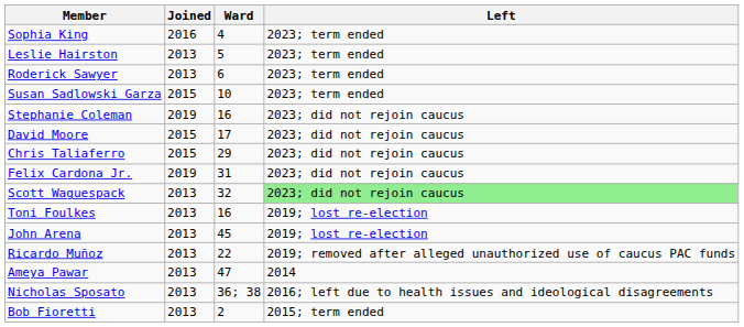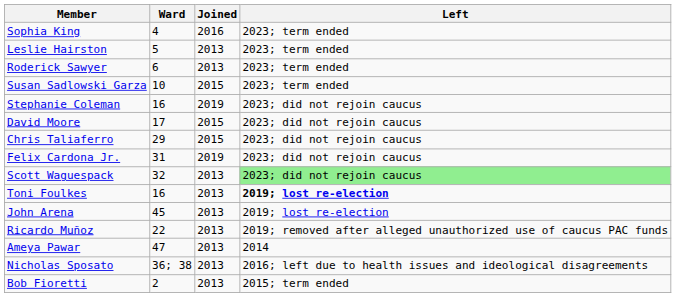 <table class="wikitable sortable">
 <tr>
 <th>Member</th>
+<th>Ward</th>
 <th>Joined</th>
-<th>Ward</th>
 <th>Left</th>
 </tr>
 <tr>
 <td><a href='#'>Sophia King</a></td>
+<td>4</td>
 <td>2016</td>
-<td>4</td>
 <td>2023; term ended</td>
 </tr>
 <tr>
 <td><a href='#'>Leslie Hairston</a></td>
+<td>5</td>
 <td>2013</td>
-<td>5</td>
 <td>2023; term ended</td>
 </tr>
 <tr>
 <td><a href='#'>Roderick Sawyer</a></td>
+<td>6</td>
 <td>2013</td>
-<td>6</td>
 <td>2023; term ended</td>
 </tr>
 <tr>
 <td><a href='#'>Susan Sadlowski Garza</a></td>
+<td>10</td>
 <td>2015</td>
-<td>10</td>
 <td>2023; term ended</td>
 </tr>
 <tr>
 <td><a href='#'>Stephanie Coleman</a></td>
+<td>16</td>
 <td>2019</td>
-<td>16</td>
 <td>2023; did not rejoin caucus</td>
 </tr>
 <tr>
 <td><a href='#'>David Moore</a></td>
+<td>17</td>
 <td>2015</td>
-<td>17</td>
 <td>2023; did not rejoin caucus</td>
 </tr>
 <tr>
 <td><a href='#'>Chris Taliaferro</a></td>
+<td>29</td>
 <td>2015</td>
-<td>29</td>
 <td>2023; did not rejoin caucus</td>
 </tr>
 <tr>
 <td><a href='#'>Felix Cardona Jr.</a></td>
+<td>31</td>
 <td>2019</td>
-<td>31</td>
 <td>2023; did not rejoin caucus</td>
 </tr>
 <tr>
 <td><a href='#'>Scott Waguespack</a></td>
+<td>32</td>
 <td>2013</td>
-<td>32</td>
 <td style="background: lightgreen;">2023; did not rejoin caucus</td>
 </tr>
 <tr>
 <td><a href='#'>Toni Foulkes</a></td>
+<td>16</td>
 <td>2013</td>
-<td>16</td>
-<td>2019; <a href='#'>lost re-election</a></td>
+<td><strong>2019; <a href='#'>lost re-election</a></strong></td>
 </tr>
 <tr>
 <td><a href='#'>John Arena</a></td>
+<td>45</td>
 <td>2013</td>
-<td>45</td>
 <td>2019; <a href='#'>lost re-election</a></td>
 </tr>
 <tr>
 <td><a href='#'>Ricardo Muñoz</a></td>
+<td>22</td>
 <td>2013</td>
-<td>22</td>
 <td>2019; removed after alleged unauthorized use of caucus PAC funds</td>
 </tr>
 <tr>
 <td><a href='#'>Ameya Pawar</a></td>
+<td>47</td>
 <td>2013</td>
-<td>47</td>
 <td>2014</td>
 </tr>
 <tr>
 <td><a href='#'>Nicholas Sposato</a></td>
+<td>36; 38</td>
 <td>2013</td>
-<td>36; 38</td>
 <td>2016; left due to health issues and ideological disagreements</td>
 </tr>
 <tr>
 <td><a href='#'>Bob Fioretti</a></td>
+<td>2</td>
 <td>2013</td>
-<td>2</td>
 <td>2015; term ended</td>
 </tr>
 </table>
